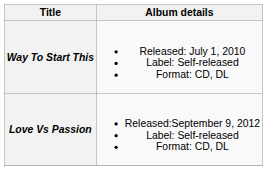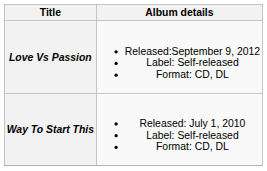 <table class="wikitable plainrowheaders" style="text-align:center;">
 <tr>
 <th scope="col" rowspan="1">Title</th>
 <th scope="col" rowspan="1">Album details</th>
 </tr>
 <tr>
+<th scope="row"><strong><em>Love Vs Passion</em></strong></th>
+<td><br><ul><li>Released:September 9, 2012</li><li>Label: Self-released</li><li>Format: CD, DL</li></ul></td>
+</tr>
+<tr>
 <th scope="row"><strong><em>Way To Start This</em></strong></th>
 <td><br><ul><li>Released: July 1, 2010</li><li>Label: Self-released</li><li>Format: CD, DL</li></ul></td>
-</tr>
-<tr>
-<th scope="row"><strong><em>Love Vs Passion</em></strong></th>
-<td><br><ul><li>Released:September 9, 2012</li><li>Label: Self-released</li><li>Format: CD, DL</li></ul></td>
 </tr>
 <tr>
 </tr>
 <tr>
 </tr>
 </table>
